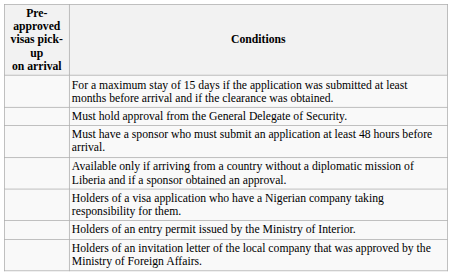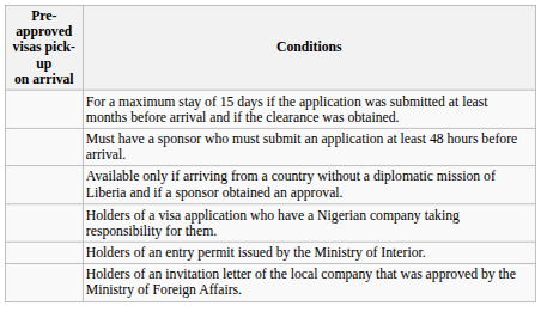 <table class="wikitable">
 <tr>
 <th>Pre-approved<br>visas pick-up<br>on arrival</th>
 <th>Conditions</th>
 </tr>
 <tr>
 <td></td>
 <td>For a maximum stay of 15 days if the application was submitted at least  months before arrival and if the clearance was obtained.</td>
-</tr>
-<tr>
-<td></td>
-<td>Must hold approval from the General Delegate of Security.</td>
 </tr>
 <tr>
 <td></td>
 <td>Must have a sponsor who must submit an application at least 48 hours before arrival.</td>
 </tr>
 <tr>
 <td></td>
 <td>Available only if arriving from a country without a diplomatic mission of Liberia and if a sponsor obtained an approval.</td>
 </tr>
 <tr>
 <td></td>
 <td>Holders of a visa application who have a Nigerian company taking responsibility for them.</td>
 </tr>
 <tr>
 <td></td>
 <td>Holders of an entry permit issued by the Ministry of Interior.</td>
 </tr>
 <tr>
 <td></td>
 <td>Holders of an invitation letter of the local company that was approved by the Ministry of Foreign Affairs.</td>
 </tr>
 </table>
